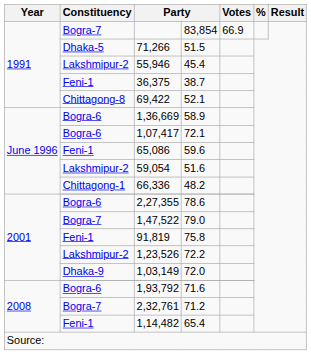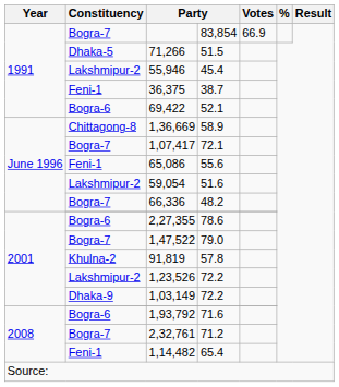 <table class="wikitable">
 <tr>
 <th>Year</th>
 <th>Constituency</th>
 <th colspan="2">Party</th>
 <th>Votes</th>
 <th>%</th>
 <th>Result</th>
 </tr>
 <tr>
 <td rowspan="5"><a href='#'>1991</a></td>
 <td><a href='#'>Bogra-7</a></td>
 <td></td>
 <td>83,854</td>
 <td>66.9</td>
 <td></td>
 </tr>
 <tr>
 <td><a href='#'>Dhaka-5</a></td>
 <td>71,266</td>
 <td>51.5</td>
 <td></td>
 </tr>
 <tr>
 <td><a href='#'>Lakshmipur-2</a></td>
 <td>55,946</td>
 <td>45.4</td>
 <td></td>
 </tr>
 <tr>
 <td><a href='#'>Feni-1</a></td>
 <td>36,375</td>
 <td>38.7</td>
 <td></td>
 </tr>
 <tr>
-<td><a href='#'>Chittagong-8</a></td>
+<td><a href='#'>Bogra-6</a></td>
 <td>69,422</td>
 <td>52.1</td>
 <td></td>
 </tr>
 <tr>
 <td rowspan="5"><a href='#'>June 1996</a></td>
-<td><a href='#'>Bogra-6</a></td>
+<td><a href='#'>Chittagong-8</a></td>
 <td>1,36,669</td>
 <td>58.9</td>
 <td></td>
 </tr>
 <tr>
-<td><a href='#'>Bogra-6</a></td>
+<td><a href='#'>Bogra-7</a></td>
 <td>1,07,417</td>
 <td>72.1</td>
 <td></td>
 </tr>
 <tr>
 <td><a href='#'>Feni-1</a></td>
 <td>65,086</td>
-<td>59.6</td>
+<td>55.6</td>
 <td></td>
 </tr>
 <tr>
 <td><a href='#'>Lakshmipur-2</a></td>
 <td>59,054</td>
 <td>51.6</td>
 <td></td>
 </tr>
 <tr>
-<td><a href='#'>Chittagong-1</a></td>
+<td><a href='#'>Bogra-7</a></td>
 <td>66,336</td>
 <td>48.2</td>
 <td></td>
 </tr>
 <tr>
 <td rowspan="6"><a href='#'>2001</a></td>
 </tr>
 <tr>
 <td><a href='#'>Bogra-6</a></td>
 <td>2,27,355</td>
 <td>78.6</td>
 <td></td>
 </tr>
 <tr>
 <td><a href='#'>Bogra-7</a></td>
 <td>1,47,522</td>
 <td>79.0</td>
 <td></td>
 </tr>
 <tr>
-<td><a href='#'>Feni-1</a></td>
+<td><a href='#'>Khulna-2</a></td>
 <td>91,819</td>
-<td>75.8</td>
+<td>57.8</td>
 <td></td>
 </tr>
 <tr>
 <td><a href='#'>Lakshmipur-2</a></td>
 <td>1,23,526</td>
 <td>72.2</td>
 <td></td>
 </tr>
 <tr>
 <td><a href='#'>Dhaka-9</a></td>
 <td>1,03,149</td>
-<td>72.0</td>
+<td>72.2</td>
 <td></td>
 </tr>
 <tr>
 <td rowspan="4"><a href='#'>2008</a></td>
 </tr>
 <tr>
 <td><a href='#'>Bogra-6</a></td>
 <td>1,93,792</td>
 <td>71.6</td>
 <td></td>
 </tr>
 <tr>
 <td><a href='#'>Bogra-7</a></td>
 <td>2,32,761</td>
 <td>71.2</td>
 <td></td>
 </tr>
 <tr>
 <td><a href='#'>Feni-1</a></td>
 <td>1,14,482</td>
 <td>65.4</td>
 <td></td>
 </tr>
 <tr>
 <td colspan="7">Source:</td>
 </tr>
 </table>
